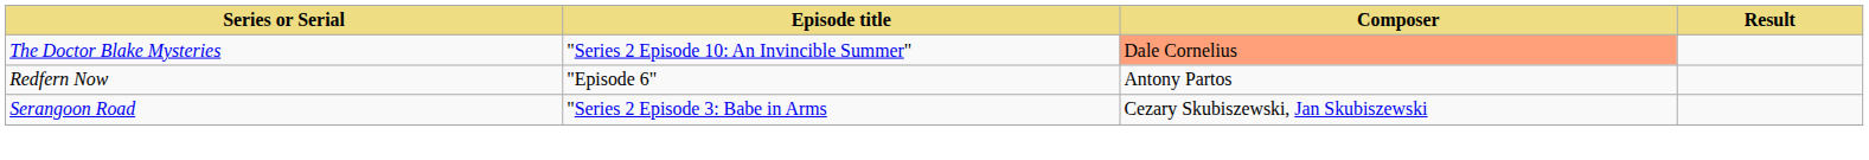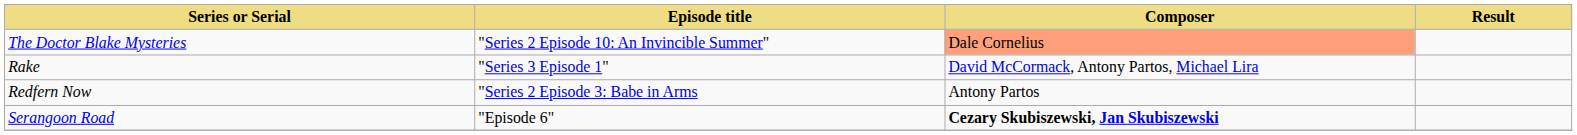 <table class="wikitable" width=100%>
 <tr>
 <th style="width:30%;background:#EEDD82;">Series or Serial</th>
 <th style="width:30%;background:#EEDD82;">Episode title</th>
 <th style="width:30%;background:#EEDD82;">Composer</th>
 <th style="width:10%;background:#EEDD82;">Result<br></th>
 </tr>
 <tr>
 <td><em><a href='#'>The Doctor Blake Mysteries</a></em></td>
 <td>"<a href='#'>Series 2 Episode 10: An Invincible Summer</a>"</td>
 <td style="background: lightsalmon;">Dale Cornelius</td>
 <td></td>
 </tr>
 <tr>
+<td><em>Rake</em></td>
+<td>"<a href='#'>Series 3 Episode 1</a>"</td>
+<td><a href='#'>David McCormack</a>, Antony Partos, <a href='#'>Michael Lira</a></td>
+<td></td>
+</tr>
+<tr>
 <td><em>Redfern Now</em></td>
-<td>"Episode 6"</td>
+<td>"<a href='#'>Series 2 Episode 3: Babe in Arms</a></td>
 <td>Antony Partos</td>
 <td></td>
 </tr>
 <tr>
 <td><em><a href='#'>Serangoon Road</a></em></td>
-<td>"<a href='#'>Series 2 Episode 3: Babe in Arms</a></td>
-<td>Cezary Skubiszewski, <a href='#'>Jan Skubiszewski</a></td>
+<td>"Episode 6"</td>
+<td><strong>Cezary Skubiszewski, <a href='#'>Jan Skubiszewski</a></strong></td>
 <td></td>
 </tr>
 <tr>
 </tr>
 </table>
